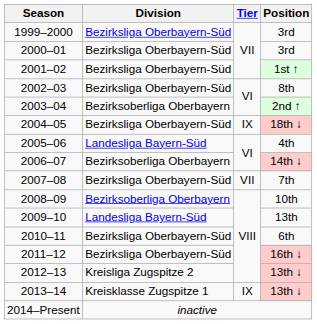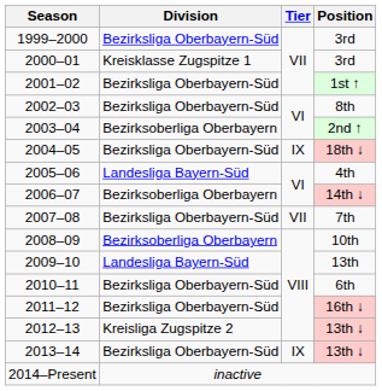 <table class="wikitable">
 <tr>
 <th>Season</th>
 <th>Division</th>
 <th><a href='#'>Tier</a></th>
 <th>Position</th>
 </tr>
 <tr align="center">
 <td>1999–2000</td>
 <td align="left"><a href='#'>Bezirksliga Oberbayern-Süd</a></td>
 <td rowspan=3>VII</td>
 <td>3rd</td>
 </tr>
 <tr align="center">
 <td>2000–01</td>
-<td align="left">Bezirksliga Oberbayern-Süd</td>
+<td align="left">Kreisklasse Zugspitze 1</td>
 <td>3rd</td>
 </tr>
 <tr align="center">
 <td>2001–02</td>
 <td align="left">Bezirksliga Oberbayern-Süd</td>
 <td style="background:#ddffdd">1st ↑</td>
 </tr>
 <tr align="center">
 <td>2002–03</td>
 <td align="left">Bezirksliga Oberbayern-Süd</td>
 <td rowspan=2>VI</td>
 <td>8th</td>
 </tr>
 <tr align="center">
 <td>2003–04</td>
 <td align="left">Bezirksoberliga Oberbayern</td>
 <td style="background:#ddffdd">2nd ↑</td>
 </tr>
 <tr align="center">
 <td>2004–05</td>
 <td align="left">Bezirksliga Oberbayern-Süd</td>
 <td>IX</td>
 <td style="background:#ffcccc">18th ↓</td>
 </tr>
 <tr align="center">
 <td>2005–06</td>
 <td align="left"><a href='#'>Landesliga Bayern-Süd</a></td>
 <td rowspan=2>VI</td>
 <td>4th</td>
 </tr>
 <tr align="center">
 <td>2006–07</td>
 <td align="left">Bezirksoberliga Oberbayern</td>
 <td style="background:#ffcccc">14th ↓</td>
 </tr>
 <tr align="center">
 <td>2007–08</td>
 <td align="left">Bezirksliga Oberbayern-Süd</td>
 <td>VII</td>
 <td>7th</td>
 </tr>
 <tr align="center">
 <td>2008–09</td>
 <td align="left"><a href='#'>Bezirksoberliga Oberbayern</a></td>
 <td rowspan=5>VIII</td>
 <td>10th</td>
 </tr>
 <tr align="center">
 <td>2009–10</td>
 <td align="left"><a href='#'>Landesliga Bayern-Süd</a></td>
 <td>13th</td>
 </tr>
 <tr align="center">
 <td>2010–11</td>
 <td align="left">Bezirksliga Oberbayern-Süd</td>
 <td>6th</td>
 </tr>
 <tr align="center">
 <td>2011–12</td>
 <td align="left">Bezirksliga Oberbayern-Süd</td>
 <td style="background:#ffcccc">16th ↓</td>
 </tr>
 <tr align="center">
 <td>2012–13</td>
 <td align="left">Kreisliga Zugspitze 2</td>
 <td style="background:#ffcccc">13th ↓</td>
 </tr>
 <tr align="center">
 <td>2013–14</td>
-<td align="left">Kreisklasse Zugspitze 1</td>
+<td align="left">Bezirksliga Oberbayern-Süd</td>
 <td>IX</td>
 <td style="background:#ffcccc">13th ↓</td>
 </tr>
 <tr align="center">
 <td>2014–Present</td>
 <td colspan=3><em>inactive</em></td>
 </tr>
 </table>
